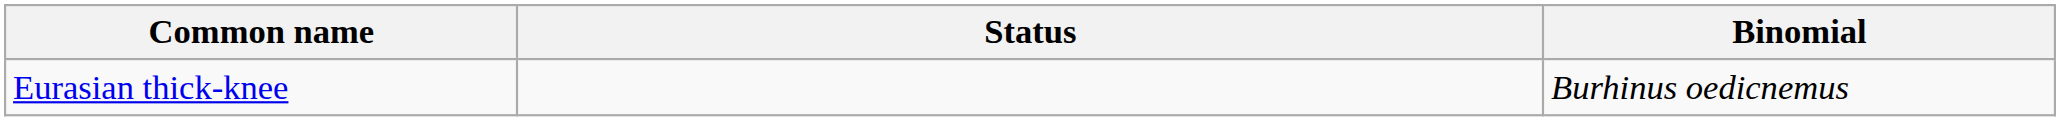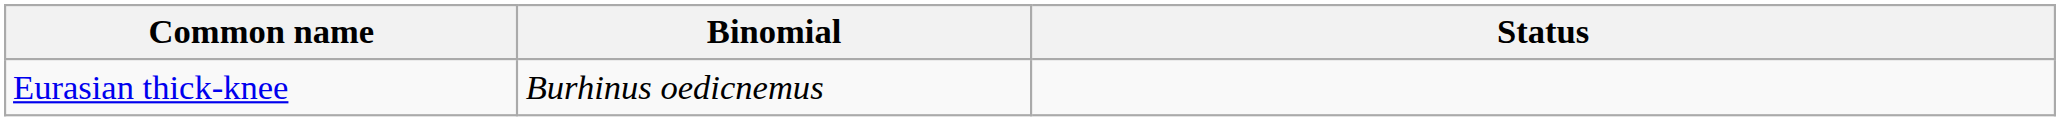 <table width=60% class="wikitable">
 <tr>
 <th width=15%>Common name</th>
+<th width=15%>Binomial</th>
 <th width=30%>Status</th>
-<th width=15%>Binomial</th>
 </tr>
 <tr>
 <td><a href='#'>Eurasian thick-knee</a></td>
+<td><em>Burhinus oedicnemus</em></td>
 <td></td>
-<td><em>Burhinus oedicnemus</em></td>
 </tr>
 </table>
